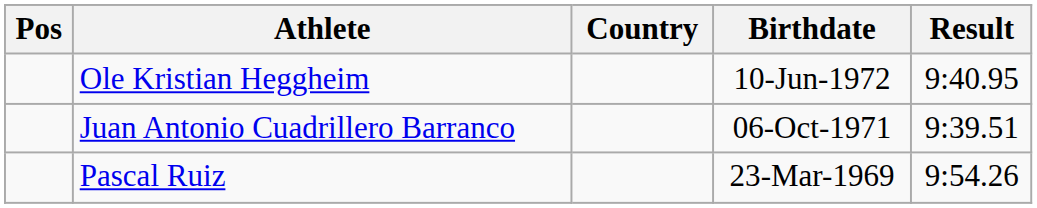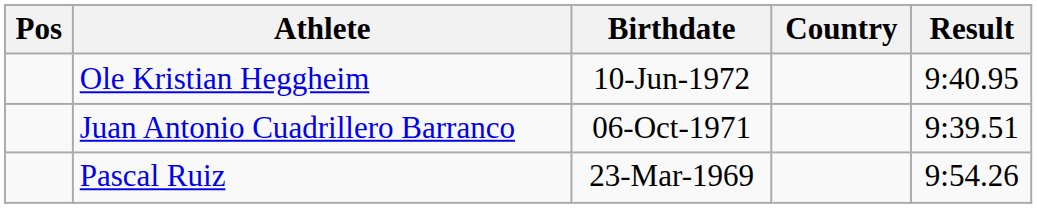 <table class="wikitable"  style="text-align:center; width:60%;">
 <tr>
 <th>Pos</th>
 <th>Athlete</th>
+<th>Birthdate</th>
 <th>Country</th>
-<th>Birthdate</th>
 <th>Result</th>
 </tr>
 <tr>
 <td align=center></td>
 <td align=left><a href='#'>Ole Kristian Heggheim</a></td>
+<td>10-Jun-1972</td>
 <td align=left></td>
-<td>10-Jun-1972</td>
 <td>9:40.95</td>
 </tr>
 <tr>
 <td align=center></td>
 <td align=left><a href='#'>Juan Antonio Cuadrillero Barranco</a></td>
+<td>06-Oct-1971</td>
 <td align=left></td>
-<td>06-Oct-1971</td>
 <td>9:39.51</td>
 </tr>
 <tr>
 <td align=center></td>
 <td align=left><a href='#'>Pascal Ruiz</a></td>
+<td>23-Mar-1969</td>
 <td align=left></td>
-<td>23-Mar-1969</td>
 <td>9:54.26</td>
 </tr>
 </table>
